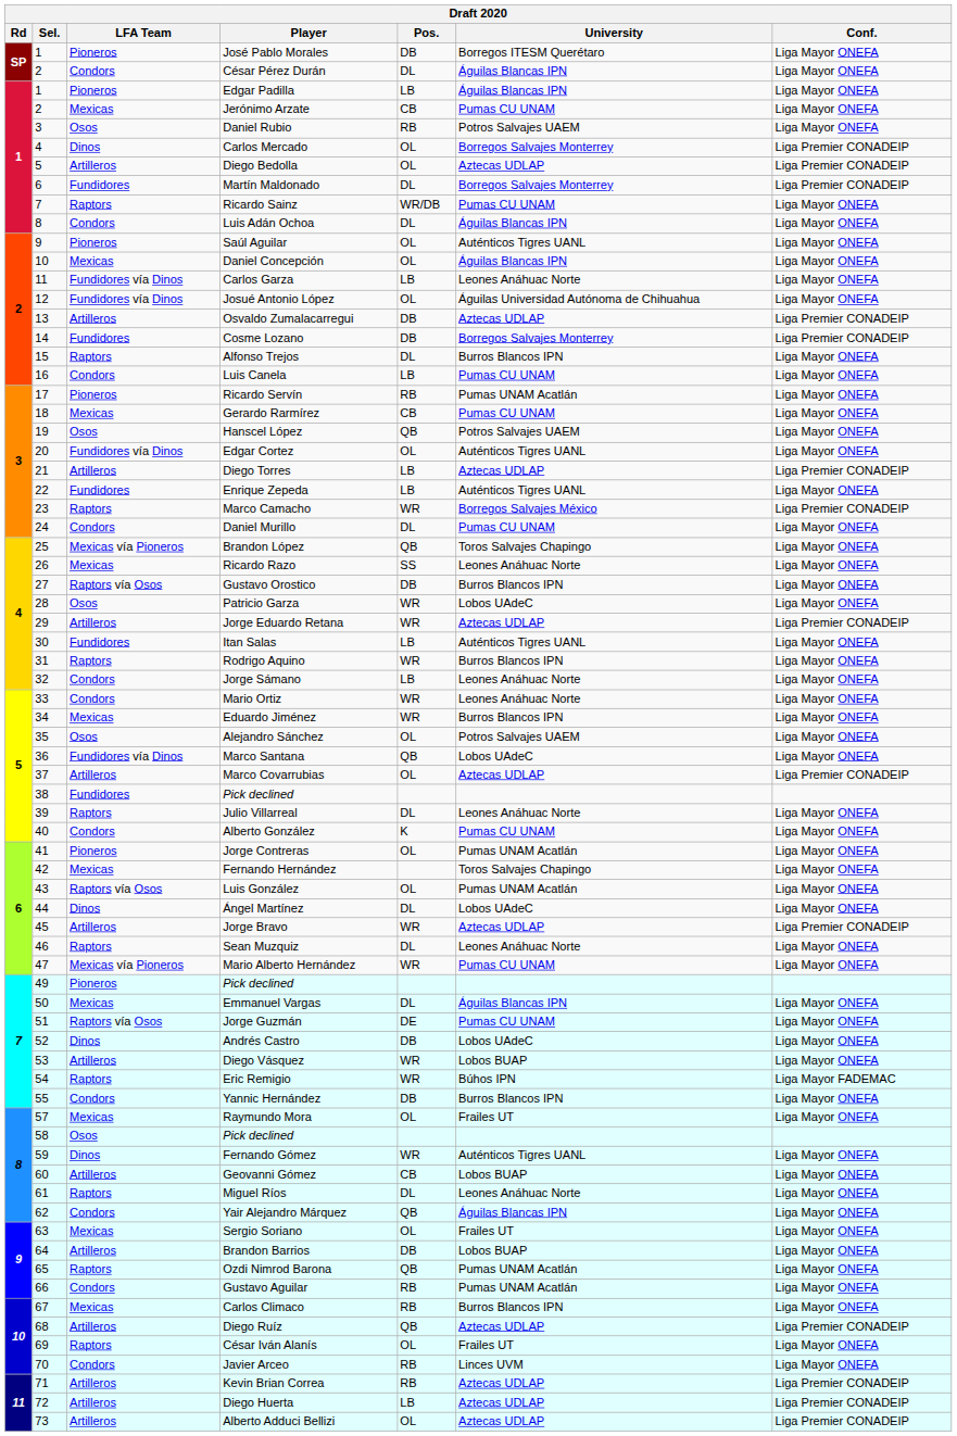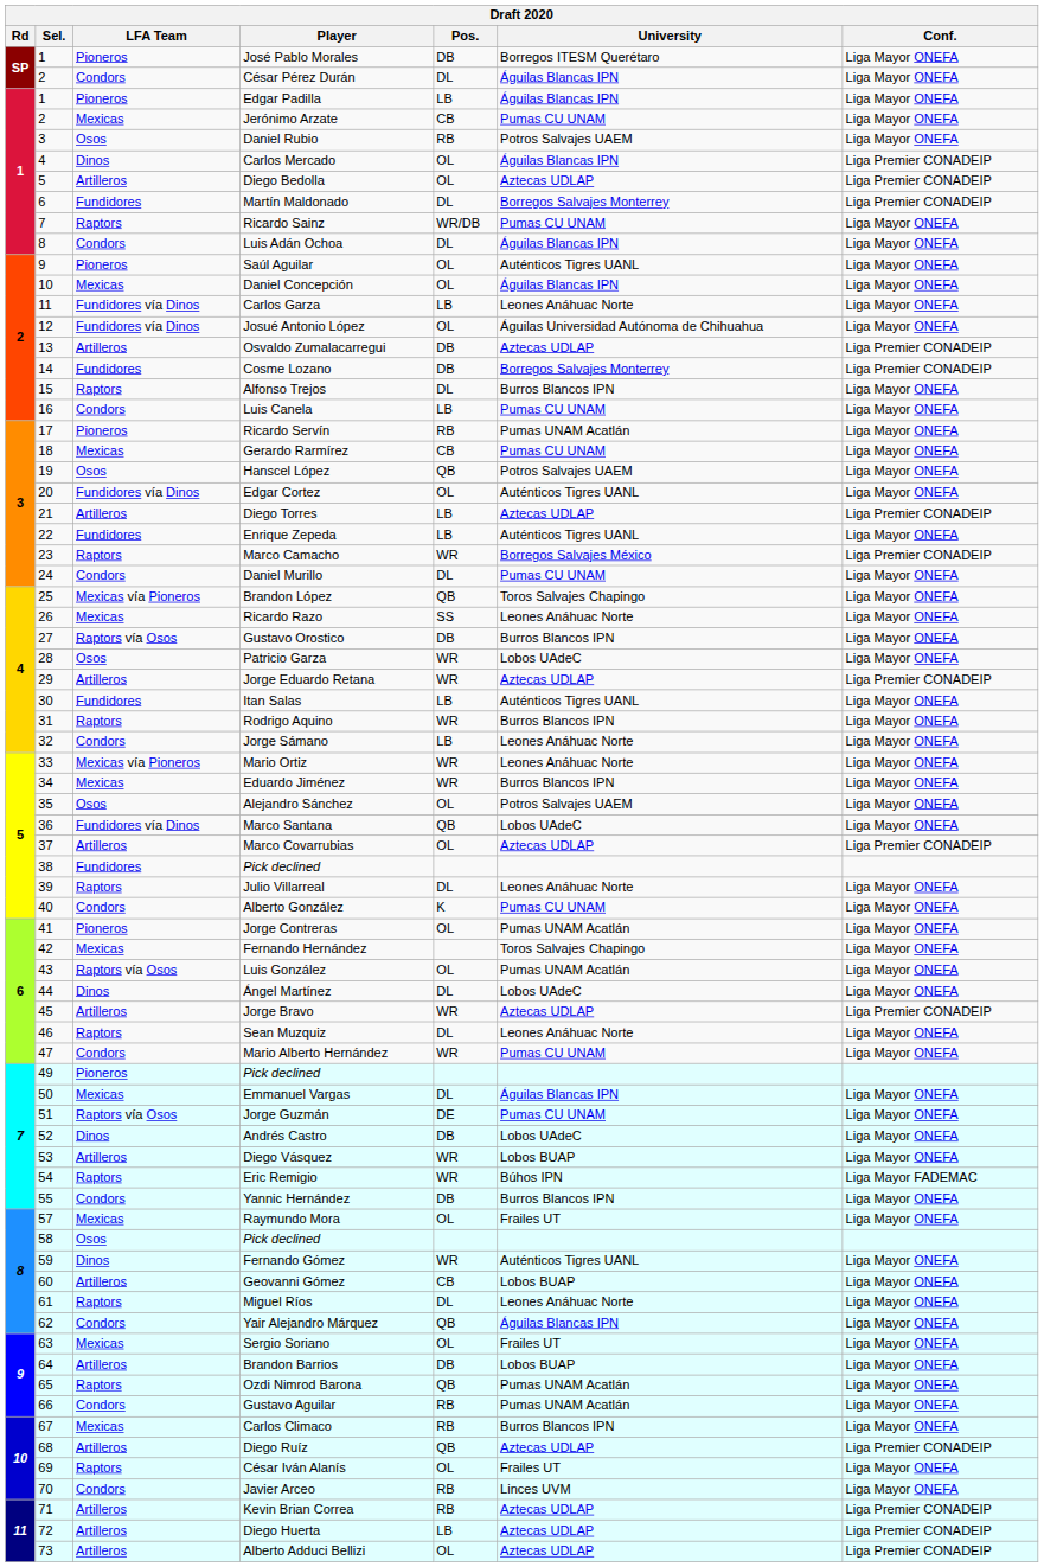 <table class="wikitable mw-collapsible mw-collapsed" style="width:100%;">
 <tr>
 <th colspan="7">Draft 2020</th>
 </tr>
 <tr>
 <th>Rd</th>
 <th>Sel.</th>
 <th>LFA Team</th>
 <th>Player</th>
 <th>Pos.</th>
 <th>University</th>
 <th>Conf.</th>
 </tr>
 <tr>
 <th rowspan="2" style="background:DarkRed; color:white">SP</th>
 <td>1</td>
 <td><a href='#'>Pioneros</a></td>
 <td>José Pablo Morales</td>
 <td>DB</td>
 <td>Borregos ITESM Querétaro</td>
 <td>Liga Mayor <a href='#'>ONEFA</a></td>
 </tr>
 <tr>
 <td>2</td>
 <td><a href='#'>Condors</a></td>
 <td>César Pérez Durán</td>
 <td>DL</td>
 <td><a href='#'>Águilas Blancas IPN</a></td>
 <td>Liga Mayor <a href='#'>ONEFA</a></td>
 </tr>
 <tr>
 <th rowspan="8" style="background:Crimson; color:white">1</th>
 <td>1</td>
 <td><a href='#'>Pioneros</a></td>
 <td>Edgar Padilla</td>
 <td>LB</td>
 <td><a href='#'>Águilas Blancas IPN</a></td>
 <td>Liga Mayor <a href='#'>ONEFA</a></td>
 </tr>
 <tr>
 <td>2</td>
 <td><a href='#'>Mexicas</a></td>
 <td>Jerónimo Arzate</td>
 <td>CB</td>
 <td><a href='#'>Pumas CU UNAM</a></td>
 <td>Liga Mayor <a href='#'>ONEFA</a></td>
 </tr>
 <tr>
 <td>3</td>
 <td><a href='#'>Osos</a></td>
 <td>Daniel Rubio</td>
 <td>RB</td>
 <td>Potros Salvajes UAEM</td>
 <td>Liga Mayor <a href='#'>ONEFA</a></td>
 </tr>
 <tr>
 <td>4</td>
 <td><a href='#'>Dinos</a></td>
 <td>Carlos Mercado</td>
 <td>OL</td>
-<td><a href='#'>Borregos Salvajes Monterrey</a></td>
+<td><a href='#'>Águilas Blancas IPN</a></td>
 <td>Liga Premier CONADEIP</td>
 </tr>
 <tr>
 <td>5</td>
 <td><a href='#'>Artilleros</a></td>
 <td>Diego Bedolla</td>
 <td>OL</td>
 <td><a href='#'>Aztecas UDLAP</a></td>
 <td>Liga Premier CONADEIP</td>
 </tr>
 <tr>
 <td>6</td>
 <td><a href='#'>Fundidores</a></td>
 <td>Martín Maldonado</td>
 <td>DL</td>
 <td><a href='#'>Borregos Salvajes Monterrey</a></td>
 <td>Liga Premier CONADEIP</td>
 </tr>
 <tr>
 <td>7</td>
 <td><a href='#'>Raptors</a></td>
 <td>Ricardo Sainz</td>
 <td>WR/DB</td>
 <td><a href='#'>Pumas CU UNAM</a></td>
 <td>Liga Mayor <a href='#'>ONEFA</a></td>
 </tr>
 <tr>
 <td>8</td>
 <td><a href='#'>Condors</a></td>
 <td>Luis Adán Ochoa</td>
 <td>DL</td>
 <td><a href='#'>Águilas Blancas IPN</a></td>
 <td>Liga Mayor <a href='#'>ONEFA</a></td>
 </tr>
 <tr>
 <th rowspan="8" style="background:OrangeRed">2</th>
 <td>9</td>
 <td><a href='#'>Pioneros</a></td>
 <td>Saúl Aguilar</td>
 <td>OL</td>
 <td>Auténticos Tigres UANL</td>
 <td>Liga Mayor <a href='#'>ONEFA</a></td>
 </tr>
 <tr>
 <td>10</td>
 <td><a href='#'>Mexicas</a></td>
 <td>Daniel Concepción</td>
 <td>OL</td>
 <td><a href='#'>Águilas Blancas IPN</a></td>
 <td>Liga Mayor <a href='#'>ONEFA</a></td>
 </tr>
 <tr>
 <td>11</td>
 <td><a href='#'>Fundidores</a> vía <a href='#'>Dinos</a></td>
 <td>Carlos Garza</td>
 <td>LB</td>
 <td>Leones Anáhuac Norte</td>
 <td>Liga Mayor <a href='#'>ONEFA</a></td>
 </tr>
 <tr>
 <td>12</td>
 <td><a href='#'>Fundidores</a> vía <a href='#'>Dinos</a></td>
 <td>Josué Antonio López</td>
 <td>OL</td>
 <td>Águilas Universidad Autónoma de Chihuahua</td>
 <td>Liga Mayor <a href='#'>ONEFA</a></td>
 </tr>
 <tr>
 <td>13</td>
 <td><a href='#'>Artilleros</a></td>
 <td>Osvaldo Zumalacarregui</td>
 <td>DB</td>
 <td><a href='#'>Aztecas UDLAP</a></td>
 <td>Liga Premier CONADEIP</td>
 </tr>
 <tr>
 <td>14</td>
 <td><a href='#'>Fundidores</a></td>
 <td>Cosme Lozano</td>
 <td>DB</td>
 <td><a href='#'>Borregos Salvajes Monterrey</a></td>
 <td>Liga Premier CONADEIP</td>
 </tr>
 <tr>
 <td>15</td>
 <td><a href='#'>Raptors</a></td>
 <td>Alfonso Trejos</td>
 <td>DL</td>
 <td>Burros Blancos IPN</td>
 <td>Liga Mayor <a href='#'>ONEFA</a></td>
 </tr>
 <tr>
 <td>16</td>
 <td><a href='#'>Condors</a></td>
 <td>Luis Canela</td>
 <td>LB</td>
 <td><a href='#'>Pumas CU UNAM</a></td>
 <td>Liga Mayor <a href='#'>ONEFA</a></td>
 </tr>
 <tr>
 <th rowspan="8" style="background:DarkOrange">3</th>
 <td>17</td>
 <td><a href='#'>Pioneros</a></td>
 <td>Ricardo Servín</td>
 <td>RB</td>
 <td>Pumas UNAM Acatlán</td>
 <td>Liga Mayor <a href='#'>ONEFA</a></td>
 </tr>
 <tr>
 <td>18</td>
 <td><a href='#'>Mexicas</a></td>
 <td>Gerardo Rarmírez</td>
 <td>CB</td>
 <td><a href='#'>Pumas CU UNAM</a></td>
 <td>Liga Mayor <a href='#'>ONEFA</a></td>
 </tr>
 <tr>
 <td>19</td>
 <td><a href='#'>Osos</a></td>
 <td>Hanscel López</td>
 <td>QB</td>
 <td>Potros Salvajes UAEM</td>
 <td>Liga Mayor <a href='#'>ONEFA</a></td>
 </tr>
 <tr>
 <td>20</td>
 <td><a href='#'>Fundidores</a> vía <a href='#'>Dinos</a></td>
 <td>Edgar Cortez</td>
 <td>OL</td>
 <td>Auténticos Tigres UANL</td>
 <td>Liga Mayor <a href='#'>ONEFA</a></td>
 </tr>
 <tr>
 <td>21</td>
 <td><a href='#'>Artilleros</a></td>
 <td>Diego Torres</td>
 <td>LB</td>
 <td><a href='#'>Aztecas UDLAP</a></td>
 <td>Liga Premier CONADEIP</td>
 </tr>
 <tr>
 <td>22</td>
 <td><a href='#'>Fundidores</a></td>
 <td>Enrique Zepeda</td>
 <td>LB</td>
 <td>Auténticos Tigres UANL</td>
 <td>Liga Mayor <a href='#'>ONEFA</a></td>
 </tr>
 <tr>
 <td>23</td>
 <td><a href='#'>Raptors</a></td>
 <td>Marco Camacho</td>
 <td>WR</td>
 <td><a href='#'>Borregos Salvajes México</a></td>
 <td>Liga Premier CONADEIP</td>
 </tr>
 <tr>
 <td>24</td>
 <td><a href='#'>Condors</a></td>
 <td>Daniel Murillo</td>
 <td>DL</td>
 <td><a href='#'>Pumas CU UNAM</a></td>
 <td>Liga Mayor <a href='#'>ONEFA</a></td>
 </tr>
 <tr>
 <th rowspan="8" style="background:Gold">4</th>
 <td>25</td>
 <td><a href='#'>Mexicas</a> vía <a href='#'>Pioneros</a></td>
 <td>Brandon López</td>
 <td>QB</td>
 <td>Toros Salvajes Chapingo</td>
 <td>Liga Mayor <a href='#'>ONEFA</a></td>
 </tr>
 <tr>
 <td>26</td>
 <td><a href='#'>Mexicas</a></td>
 <td>Ricardo Razo</td>
 <td>SS</td>
 <td>Leones Anáhuac Norte</td>
 <td>Liga Mayor <a href='#'>ONEFA</a></td>
 </tr>
 <tr>
 <td>27</td>
 <td><a href='#'>Raptors</a> vía <a href='#'>Osos</a></td>
 <td>Gustavo Orostico</td>
 <td>DB</td>
 <td>Burros Blancos IPN</td>
 <td>Liga Mayor <a href='#'>ONEFA</a></td>
 </tr>
 <tr>
 <td>28</td>
 <td><a href='#'>Osos</a></td>
 <td>Patricio Garza</td>
 <td>WR</td>
 <td>Lobos UAdeC</td>
 <td>Liga Mayor <a href='#'>ONEFA</a></td>
 </tr>
 <tr>
 <td>29</td>
 <td><a href='#'>Artilleros</a></td>
 <td>Jorge Eduardo Retana</td>
 <td>WR</td>
 <td><a href='#'>Aztecas UDLAP</a></td>
 <td>Liga Premier CONADEIP</td>
 </tr>
 <tr>
 <td>30</td>
 <td><a href='#'>Fundidores</a></td>
 <td>Itan Salas</td>
 <td>LB</td>
 <td>Auténticos Tigres UANL</td>
 <td>Liga Mayor <a href='#'>ONEFA</a></td>
 </tr>
 <tr>
 <td>31</td>
 <td><a href='#'>Raptors</a></td>
 <td>Rodrigo Aquino</td>
 <td>WR</td>
 <td>Burros Blancos IPN</td>
 <td>Liga Mayor <a href='#'>ONEFA</a></td>
 </tr>
 <tr>
 <td>32</td>
 <td><a href='#'>Condors</a></td>
 <td>Jorge Sámano</td>
 <td>LB</td>
 <td>Leones Anáhuac Norte</td>
 <td>Liga Mayor <a href='#'>ONEFA</a></td>
 </tr>
 <tr>
 <th rowspan="8" style="background:Yellow">5</th>
 <td>33</td>
-<td><a href='#'>Condors</a></td>
+<td><a href='#'>Mexicas</a> vía <a href='#'>Pioneros</a></td>
 <td>Mario Ortiz</td>
 <td>WR</td>
 <td>Leones Anáhuac Norte</td>
 <td>Liga Mayor <a href='#'>ONEFA</a></td>
 </tr>
 <tr>
 <td>34</td>
 <td><a href='#'>Mexicas</a></td>
 <td>Eduardo Jiménez</td>
 <td>WR</td>
 <td>Burros Blancos IPN</td>
 <td>Liga Mayor <a href='#'>ONEFA</a></td>
 </tr>
 <tr>
 <td>35</td>
 <td><a href='#'>Osos</a></td>
 <td>Alejandro Sánchez</td>
 <td>OL</td>
 <td>Potros Salvajes UAEM</td>
 <td>Liga Mayor <a href='#'>ONEFA</a></td>
 </tr>
 <tr>
 <td>36</td>
 <td><a href='#'>Fundidores</a> vía <a href='#'>Dinos</a></td>
 <td>Marco Santana</td>
 <td>QB</td>
 <td>Lobos UAdeC</td>
 <td>Liga Mayor <a href='#'>ONEFA</a></td>
 </tr>
 <tr>
 <td>37</td>
 <td><a href='#'>Artilleros</a></td>
 <td>Marco Covarrubias</td>
 <td>OL</td>
 <td><a href='#'>Aztecas UDLAP</a></td>
 <td>Liga Premier CONADEIP</td>
 </tr>
 <tr>
 <td>38</td>
 <td><a href='#'>Fundidores</a></td>
 <td><em>Pick declined</em></td>
 <td></td>
 <td></td>
 <td></td>
 </tr>
 <tr>
 <td>39</td>
 <td><a href='#'>Raptors</a></td>
 <td>Julio Villarreal</td>
 <td>DL</td>
 <td>Leones Anáhuac Norte</td>
 <td>Liga Mayor <a href='#'>ONEFA</a></td>
 </tr>
 <tr>
 <td>40</td>
 <td><a href='#'>Condors</a></td>
 <td>Alberto González</td>
 <td>K</td>
 <td><a href='#'>Pumas CU UNAM</a></td>
 <td>Liga Mayor <a href='#'>ONEFA</a></td>
 </tr>
 <tr>
 <th rowspan="7" style="background:GreenYellow">6</th>
 <td>41</td>
 <td><a href='#'>Pioneros</a></td>
 <td>Jorge Contreras</td>
 <td>OL</td>
 <td>Pumas UNAM Acatlán</td>
 <td>Liga Mayor <a href='#'>ONEFA</a></td>
 </tr>
 <tr>
 <td>42</td>
 <td><a href='#'>Mexicas</a></td>
 <td>Fernando Hernández</td>
 <td></td>
 <td>Toros Salvajes Chapingo</td>
 <td>Liga Mayor <a href='#'>ONEFA</a></td>
 </tr>
 <tr>
 <td>43</td>
 <td><a href='#'>Raptors</a> vía <a href='#'>Osos</a></td>
 <td>Luis González</td>
 <td>OL</td>
 <td>Pumas UNAM Acatlán</td>
 <td>Liga Mayor <a href='#'>ONEFA</a></td>
 </tr>
 <tr>
 <td>44</td>
 <td><a href='#'>Dinos</a></td>
 <td>Ángel Martínez</td>
 <td>DL</td>
 <td>Lobos UAdeC</td>
 <td>Liga Mayor <a href='#'>ONEFA</a></td>
 </tr>
 <tr>
 <td>45</td>
 <td><a href='#'>Artilleros</a></td>
 <td>Jorge Bravo</td>
 <td>WR</td>
 <td><a href='#'>Aztecas UDLAP</a></td>
 <td>Liga Premier CONADEIP</td>
 </tr>
 <tr>
 <td>46</td>
 <td><a href='#'>Raptors</a></td>
 <td>Sean Muzquiz</td>
 <td>DL</td>
 <td>Leones Anáhuac Norte</td>
 <td>Liga Mayor <a href='#'>ONEFA</a></td>
 </tr>
 <tr>
 <td>47</td>
-<td><a href='#'>Mexicas</a> vía <a href='#'>Pioneros</a></td>
+<td><a href='#'>Condors</a></td>
 <td>Mario Alberto Hernández</td>
 <td>WR</td>
 <td><a href='#'>Pumas CU UNAM</a></td>
 <td>Liga Mayor <a href='#'>ONEFA</a></td>
 </tr>
 <tr>
 <th rowspan="7" style="background:Cyan"><em>7</em></th>
 <td style="background:LightCyan">49</td>
 <td style="background:LightCyan"><a href='#'>Pioneros</a></td>
 <td style="background:LightCyan"><em>Pick declined</em></td>
 <td style="background:LightCyan"></td>
 <td style="background:LightCyan"></td>
 <td style="background:LightCyan"></td>
 </tr>
 <tr>
 <td style="background:LightCyan">50</td>
 <td style="background:LightCyan"><a href='#'>Mexicas</a></td>
 <td style="background:LightCyan">Emmanuel Vargas</td>
 <td style="background:LightCyan">DL</td>
 <td style="background:LightCyan"><a href='#'>Águilas Blancas IPN</a></td>
 <td style="background:LightCyan">Liga Mayor <a href='#'>ONEFA</a></td>
 </tr>
 <tr>
 <td style="background:LightCyan">51</td>
 <td style="background:LightCyan"><a href='#'>Raptors</a> vía <a href='#'>Osos</a></td>
 <td style="background:LightCyan">Jorge Guzmán</td>
 <td style="background:LightCyan">DE</td>
 <td style="background:LightCyan"><a href='#'>Pumas CU UNAM</a></td>
 <td style="background:LightCyan">Liga Mayor <a href='#'>ONEFA</a></td>
 </tr>
 <tr>
 <td style="background:LightCyan">52</td>
 <td style="background:LightCyan"><a href='#'>Dinos</a></td>
 <td style="background:LightCyan">Andrés Castro</td>
 <td style="background:LightCyan">DB</td>
 <td style="background:LightCyan">Lobos UAdeC</td>
 <td style="background:LightCyan">Liga Mayor <a href='#'>ONEFA</a></td>
 </tr>
 <tr>
 <td style="background:LightCyan">53</td>
 <td style="background:LightCyan"><a href='#'>Artilleros</a></td>
 <td style="background:LightCyan">Diego Vásquez</td>
 <td style="background:LightCyan">WR</td>
 <td style="background:LightCyan">Lobos BUAP</td>
 <td style="background:LightCyan">Liga Mayor <a href='#'>ONEFA</a></td>
 </tr>
 <tr>
 <td style="background:LightCyan">54</td>
 <td style="background:LightCyan"><a href='#'>Raptors</a></td>
 <td style="background:LightCyan">Eric Remigio</td>
 <td style="background:LightCyan">WR</td>
 <td style="background:LightCyan">Búhos IPN</td>
 <td style="background:LightCyan">Liga Mayor FADEMAC</td>
 </tr>
 <tr>
 <td style="background:LightCyan">55</td>
 <td style="background:LightCyan"><a href='#'>Condors</a></td>
 <td style="background:LightCyan">Yannic Hernández</td>
 <td style="background:LightCyan">DB</td>
 <td style="background:LightCyan">Burros Blancos IPN</td>
 <td style="background:LightCyan">Liga Mayor <a href='#'>ONEFA</a></td>
 </tr>
 <tr>
 <th rowspan="6" style="background:DodgerBlue"><em>8</em></th>
 <td style="background:LightCyan">57</td>
 <td style="background:LightCyan"><a href='#'>Mexicas</a></td>
 <td style="background:LightCyan">Raymundo Mora</td>
 <td style="background:LightCyan">OL</td>
 <td style="background:LightCyan">Frailes UT</td>
 <td style="background:LightCyan">Liga Mayor <a href='#'>ONEFA</a></td>
 </tr>
 <tr>
 <td style="background:LightCyan">58</td>
 <td style="background:LightCyan"><a href='#'>Osos</a></td>
 <td style="background:LightCyan"><em>Pick declined</em></td>
 <td style="background:LightCyan"></td>
 <td style="background:LightCyan"></td>
 <td style="background:LightCyan"></td>
 </tr>
 <tr>
 <td style="background:LightCyan">59</td>
 <td style="background:LightCyan"><a href='#'>Dinos</a></td>
 <td style="background:LightCyan">Fernando Gómez</td>
 <td style="background:LightCyan">WR</td>
 <td style="background:LightCyan">Auténticos Tigres UANL</td>
 <td style="background:LightCyan">Liga Mayor <a href='#'>ONEFA</a></td>
 </tr>
 <tr>
 <td style="background:LightCyan">60</td>
 <td style="background:LightCyan"><a href='#'>Artilleros</a></td>
 <td style="background:LightCyan">Geovanni Gómez</td>
 <td style="background:LightCyan">CB</td>
 <td style="background:LightCyan">Lobos BUAP</td>
 <td style="background:LightCyan">Liga Mayor <a href='#'>ONEFA</a></td>
 </tr>
 <tr>
 <td style="background:LightCyan">61</td>
 <td style="background:LightCyan"><a href='#'>Raptors</a></td>
 <td style="background:LightCyan">Miguel Ríos</td>
 <td style="background:LightCyan">DL</td>
 <td style="background:LightCyan">Leones Anáhuac Norte</td>
 <td style="background:LightCyan">Liga Mayor <a href='#'>ONEFA</a></td>
 </tr>
 <tr>
 <td style="background:LightCyan">62</td>
 <td style="background:LightCyan"><a href='#'>Condors</a></td>
 <td style="background:LightCyan">Yair Alejandro Márquez</td>
 <td style="background:LightCyan">QB</td>
 <td style="background:LightCyan"><a href='#'>Águilas Blancas IPN</a></td>
 <td style="background:LightCyan">Liga Mayor <a href='#'>ONEFA</a></td>
 </tr>
 <tr>
 <th rowspan="4" style="background:Blue; color:white"><em>9</em></th>
 <td style="background:LightCyan">63</td>
 <td style="background:LightCyan"><a href='#'>Mexicas</a></td>
 <td style="background:LightCyan">Sergio Soriano</td>
 <td style="background:LightCyan">OL</td>
 <td style="background:LightCyan">Frailes UT</td>
 <td style="background:LightCyan">Liga Mayor <a href='#'>ONEFA</a></td>
 </tr>
 <tr>
 <td style="background:LightCyan">64</td>
 <td style="background:LightCyan"><a href='#'>Artilleros</a></td>
 <td style="background:LightCyan">Brandon Barrios</td>
 <td style="background:LightCyan">DB</td>
 <td style="background:LightCyan">Lobos BUAP</td>
 <td style="background:LightCyan">Liga Mayor <a href='#'>ONEFA</a></td>
 </tr>
 <tr>
 <td style="background:LightCyan">65</td>
 <td style="background:LightCyan"><a href='#'>Raptors</a></td>
 <td style="background:LightCyan">Ozdi Nimrod Barona</td>
 <td style="background:LightCyan">QB</td>
 <td style="background:LightCyan">Pumas UNAM Acatlán</td>
 <td style="background:LightCyan">Liga Mayor <a href='#'>ONEFA</a></td>
 </tr>
 <tr>
 <td style="background:LightCyan">66</td>
 <td style="background:LightCyan"><a href='#'>Condors</a></td>
 <td style="background:LightCyan">Gustavo Aguilar</td>
 <td style="background:LightCyan">RB</td>
 <td style="background:LightCyan">Pumas UNAM Acatlán</td>
 <td style="background:LightCyan">Liga Mayor <a href='#'>ONEFA</a></td>
 </tr>
 <tr>
 <th rowspan="4" style="background:MediumBlue; color:white"><em>10</em></th>
 <td style="background:LightCyan">67</td>
 <td style="background:LightCyan"><a href='#'>Mexicas</a></td>
 <td style="background:LightCyan">Carlos Climaco</td>
 <td style="background:LightCyan">RB</td>
 <td style="background:LightCyan">Burros Blancos IPN</td>
 <td style="background:LightCyan">Liga Mayor <a href='#'>ONEFA</a></td>
 </tr>
 <tr>
 <td style="background:LightCyan">68</td>
 <td style="background:LightCyan"><a href='#'>Artilleros</a></td>
 <td style="background:LightCyan">Diego Ruíz</td>
 <td style="background:LightCyan">QB</td>
 <td style="background:LightCyan"><a href='#'>Aztecas UDLAP</a></td>
 <td style="background:LightCyan">Liga Premier CONADEIP</td>
 </tr>
 <tr>
 <td style="background:LightCyan">69</td>
 <td style="background:LightCyan"><a href='#'>Raptors</a></td>
 <td style="background:LightCyan">César Iván Alanís</td>
 <td style="background:LightCyan">OL</td>
 <td style="background:LightCyan">Frailes UT</td>
 <td style="background:LightCyan">Liga Mayor <a href='#'>ONEFA</a></td>
 </tr>
 <tr>
 <td style="background:LightCyan">70</td>
 <td style="background:LightCyan"><a href='#'>Condors</a></td>
 <td style="background:LightCyan">Javier Arceo</td>
 <td style="background:LightCyan">RB</td>
 <td style="background:LightCyan">Linces UVM</td>
 <td style="background:LightCyan">Liga Mayor <a href='#'>ONEFA</a></td>
 </tr>
 <tr>
 <th rowspan="3" style="background:Navy; color:white"><em>11</em></th>
 <td style="background:LightCyan">71</td>
 <td style="background:LightCyan"><a href='#'>Artilleros</a></td>
 <td style="background:LightCyan">Kevin Brian Correa</td>
 <td style="background:LightCyan">RB</td>
 <td style="background:LightCyan"><a href='#'>Aztecas UDLAP</a></td>
 <td style="background:LightCyan">Liga Premier CONADEIP</td>
 </tr>
 <tr>
 <td style="background:LightCyan">72</td>
 <td style="background:LightCyan"><a href='#'>Artilleros</a></td>
 <td style="background:LightCyan">Diego Huerta</td>
 <td style="background:LightCyan">LB</td>
 <td style="background:LightCyan"><a href='#'>Aztecas UDLAP</a></td>
 <td style="background:LightCyan">Liga Premier CONADEIP</td>
 </tr>
 <tr>
 <td style="background:LightCyan">73</td>
 <td style="background:LightCyan"><a href='#'>Artilleros</a></td>
 <td style="background:LightCyan">Alberto Adduci Bellizi</td>
 <td style="background:LightCyan">OL</td>
 <td style="background:LightCyan"><a href='#'>Aztecas UDLAP</a></td>
 <td style="background:LightCyan">Liga Premier CONADEIP</td>
 </tr>
 </table>
